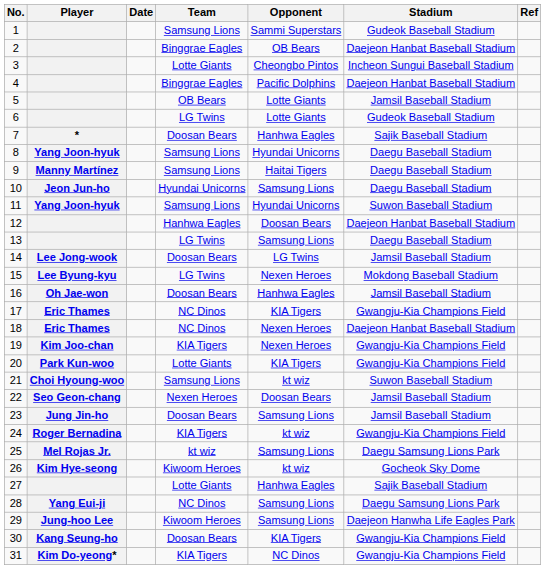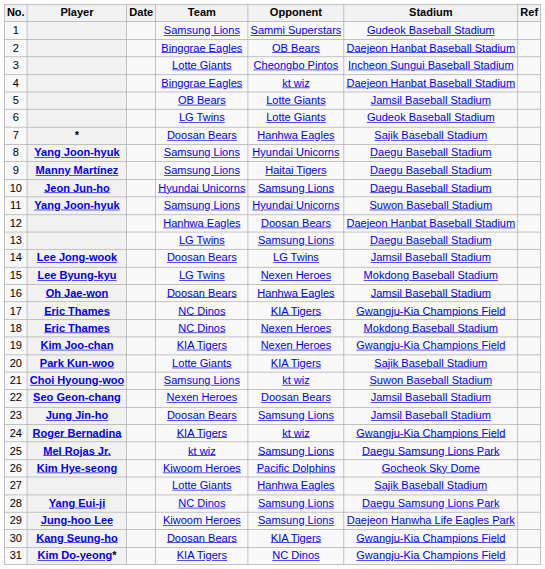 <table class="wikitable sortable plainrowheaders" style="text-align:center" border="1">
 <tr>
 <th scope="col">No.</th>
 <th scope="col">Player</th>
 <th scope="col">Date</th>
 <th scope="col">Team</th>
 <th scope="col">Opponent</th>
 <th scope="col">Stadium</th>
 <th scope="col" class="unsortable">Ref</th>
 </tr>
 <tr>
 <td>1</td>
 <th scope="row"></th>
 <td></td>
 <td><a href='#'>Samsung Lions</a></td>
 <td><a href='#'>Sammi Superstars</a></td>
 <td><a href='#'>Gudeok Baseball Stadium</a></td>
 <td></td>
 </tr>
 <tr>
 <td>2</td>
 <th scope="row"></th>
 <td></td>
 <td><a href='#'>Binggrae Eagles</a></td>
 <td><a href='#'>OB Bears</a></td>
 <td><a href='#'>Daejeon Hanbat Baseball Stadium</a></td>
 <td></td>
 </tr>
 <tr>
 <td>3</td>
 <th scope="row"></th>
 <td></td>
 <td><a href='#'>Lotte Giants</a></td>
 <td><a href='#'>Cheongbo Pintos</a></td>
 <td><a href='#'>Incheon Sungui Baseball Stadium</a></td>
 <td></td>
 </tr>
 <tr>
 <td>4</td>
 <th scope="row"></th>
 <td></td>
 <td><a href='#'>Binggrae Eagles</a></td>
-<td><a href='#'>Pacific Dolphins</a></td>
+<td><a href='#'>kt wiz</a></td>
 <td><a href='#'>Daejeon Hanbat Baseball Stadium</a></td>
 <td></td>
 </tr>
 <tr>
 <td>5</td>
 <th scope="row"></th>
 <td></td>
 <td><a href='#'>OB Bears</a></td>
 <td><a href='#'>Lotte Giants</a></td>
 <td><a href='#'>Jamsil Baseball Stadium</a></td>
 <td></td>
 </tr>
 <tr>
 <td>6</td>
 <th scope="row"></th>
 <td></td>
 <td><a href='#'>LG Twins</a></td>
 <td><a href='#'>Lotte Giants</a></td>
 <td><a href='#'>Gudeok Baseball Stadium</a></td>
 <td></td>
 </tr>
 <tr>
 <td>7</td>
 <th scope="row">*</th>
 <td></td>
 <td><a href='#'>Doosan Bears</a></td>
 <td><a href='#'>Hanhwa Eagles</a></td>
 <td><a href='#'>Sajik Baseball Stadium</a></td>
 <td></td>
 </tr>
 <tr>
 <td>8</td>
 <th scope="row"><a href='#'>Yang Joon-hyuk</a> </th>
 <td></td>
 <td><a href='#'>Samsung Lions</a></td>
 <td><a href='#'>Hyundai Unicorns</a></td>
 <td><a href='#'>Daegu Baseball Stadium</a></td>
 <td></td>
 </tr>
 <tr>
 <td>9</td>
 <th scope="row"><a href='#'>Manny Martínez</a></th>
 <td></td>
 <td><a href='#'>Samsung Lions</a></td>
 <td><a href='#'>Haitai Tigers</a></td>
 <td><a href='#'>Daegu Baseball Stadium</a></td>
 <td></td>
 </tr>
 <tr>
 <td>10</td>
 <th scope="row"><a href='#'>Jeon Jun-ho</a></th>
 <td></td>
 <td><a href='#'>Hyundai Unicorns</a></td>
 <td><a href='#'>Samsung Lions</a></td>
 <td><a href='#'>Daegu Baseball Stadium</a></td>
 <td></td>
 </tr>
 <tr>
 <td>11</td>
 <th scope="row"><a href='#'>Yang Joon-hyuk</a> </th>
 <td></td>
 <td><a href='#'>Samsung Lions</a></td>
 <td><a href='#'>Hyundai Unicorns</a></td>
 <td><a href='#'>Suwon Baseball Stadium</a></td>
 <td></td>
 </tr>
 <tr>
 <td>12</td>
 <th scope="row"></th>
 <td></td>
 <td><a href='#'>Hanhwa Eagles</a></td>
 <td><a href='#'>Doosan Bears</a></td>
 <td><a href='#'>Daejeon Hanbat Baseball Stadium</a></td>
 <td></td>
 </tr>
 <tr>
 <td>13</td>
 <th scope="row"></th>
 <td></td>
 <td><a href='#'>LG Twins</a></td>
 <td><a href='#'>Samsung Lions</a></td>
 <td><a href='#'>Daegu Baseball Stadium</a></td>
 <td></td>
 </tr>
 <tr>
 <td>14</td>
 <th scope="row"><a href='#'>Lee Jong-wook</a></th>
 <td></td>
 <td><a href='#'>Doosan Bears</a></td>
 <td><a href='#'>LG Twins</a></td>
 <td><a href='#'>Jamsil Baseball Stadium</a></td>
 <td></td>
 </tr>
 <tr>
 <td>15</td>
 <th scope="row"><a href='#'>Lee Byung-kyu</a></th>
 <td></td>
 <td><a href='#'>LG Twins</a></td>
 <td><a href='#'>Nexen Heroes</a></td>
 <td><a href='#'>Mokdong Baseball Stadium</a></td>
 <td></td>
 </tr>
 <tr>
 <td>16</td>
 <th scope="row"><a href='#'>Oh Jae-won</a></th>
 <td></td>
 <td><a href='#'>Doosan Bears</a></td>
 <td><a href='#'>Hanhwa Eagles</a></td>
 <td><a href='#'>Jamsil Baseball Stadium</a></td>
 <td></td>
 </tr>
 <tr>
 <td>17</td>
 <th scope="row"><a href='#'>Eric Thames</a> </th>
 <td></td>
 <td><a href='#'>NC Dinos</a></td>
 <td><a href='#'>KIA Tigers</a></td>
 <td><a href='#'>Gwangju-Kia Champions Field</a></td>
 <td></td>
 </tr>
 <tr>
 <td>18</td>
 <th scope="row"><a href='#'>Eric Thames</a> </th>
 <td></td>
 <td><a href='#'>NC Dinos</a></td>
 <td><a href='#'>Nexen Heroes</a></td>
-<td><a href='#'>Daejeon Hanbat Baseball Stadium</a></td>
+<td><a href='#'>Mokdong Baseball Stadium</a></td>
 <td></td>
 </tr>
 <tr>
 <td>19</td>
 <th scope="row"><a href='#'>Kim Joo-chan</a></th>
 <td></td>
 <td><a href='#'>KIA Tigers</a></td>
 <td><a href='#'>Nexen Heroes</a></td>
 <td><a href='#'>Gwangju-Kia Champions Field</a></td>
 <td></td>
 </tr>
 <tr>
 <td>20</td>
 <th scope="row"><a href='#'>Park Kun-woo</a></th>
 <td></td>
 <td><a href='#'>Lotte Giants</a></td>
 <td><a href='#'>KIA Tigers</a></td>
-<td><a href='#'>Gwangju-Kia Champions Field</a></td>
+<td><a href='#'>Sajik Baseball Stadium</a></td>
 <td></td>
 </tr>
 <tr>
 <td>21</td>
 <th scope="row"><a href='#'>Choi Hyoung-woo</a></th>
 <td></td>
 <td><a href='#'>Samsung Lions</a></td>
 <td><a href='#'>kt wiz</a></td>
 <td><a href='#'>Suwon Baseball Stadium</a></td>
 <td></td>
 </tr>
 <tr>
 <td>22</td>
 <th scope="row"><a href='#'>Seo Geon-chang</a></th>
 <td></td>
 <td><a href='#'>Nexen Heroes</a></td>
 <td><a href='#'>Doosan Bears</a></td>
 <td><a href='#'>Jamsil Baseball Stadium</a></td>
 <td></td>
 </tr>
 <tr>
 <td>23</td>
 <th scope="row"><a href='#'>Jung Jin-ho</a></th>
 <td></td>
 <td><a href='#'>Doosan Bears</a></td>
 <td><a href='#'>Samsung Lions</a></td>
 <td><a href='#'>Jamsil Baseball Stadium</a></td>
 <td></td>
 </tr>
 <tr>
 <td>24</td>
 <th scope="row"><a href='#'>Roger Bernadina</a></th>
 <td></td>
 <td><a href='#'>KIA Tigers</a></td>
 <td><a href='#'>kt wiz</a></td>
 <td><a href='#'>Gwangju-Kia Champions Field</a></td>
 <td></td>
 </tr>
 <tr>
 <td>25</td>
 <th scope="row"><a href='#'>Mel Rojas Jr.</a></th>
 <td></td>
 <td><a href='#'>kt wiz</a></td>
 <td><a href='#'>Samsung Lions</a></td>
 <td><a href='#'>Daegu Samsung Lions Park</a></td>
 <td></td>
 </tr>
 <tr>
 <td>26</td>
 <th scope="row"><a href='#'>Kim Hye-seong</a></th>
 <td></td>
 <td><a href='#'>Kiwoom Heroes</a></td>
-<td><a href='#'>kt wiz</a></td>
+<td><a href='#'>Pacific Dolphins</a></td>
 <td><a href='#'>Gocheok Sky Dome</a></td>
 <td></td>
 </tr>
 <tr>
 <td>27</td>
 <th scope="row"></th>
 <td></td>
 <td><a href='#'>Lotte Giants</a></td>
 <td><a href='#'>Hanhwa Eagles</a></td>
 <td><a href='#'>Sajik Baseball Stadium</a></td>
 <td></td>
 </tr>
 <tr>
 <td>28</td>
 <th scope="row"><a href='#'>Yang Eui-ji</a></th>
 <td></td>
 <td><a href='#'>NC Dinos</a></td>
 <td><a href='#'>Samsung Lions</a></td>
 <td><a href='#'>Daegu Samsung Lions Park</a></td>
 <td></td>
 </tr>
 <tr>
 <td>29</td>
 <th scope="row"><a href='#'>Jung-hoo Lee</a></th>
 <td></td>
 <td><a href='#'>Kiwoom Heroes</a></td>
 <td><a href='#'>Samsung Lions</a></td>
 <td><a href='#'>Daejeon Hanwha Life Eagles Park</a></td>
 <td></td>
 </tr>
 <tr>
 <td>30</td>
 <th scope="row"><a href='#'>Kang Seung-ho</a></th>
 <td></td>
 <td><a href='#'>Doosan Bears</a></td>
 <td><a href='#'>KIA Tigers</a></td>
 <td><a href='#'>Gwangju-Kia Champions Field</a></td>
 <td></td>
 </tr>
 <tr>
 <td>31</td>
 <th scope="row"><a href='#'>Kim Do-yeong</a>*</th>
 <td></td>
 <td><a href='#'>KIA Tigers</a></td>
 <td><a href='#'>NC Dinos</a></td>
 <td><a href='#'>Gwangju-Kia Champions Field</a></td>
 <td></td>
 </tr>
 </table>
